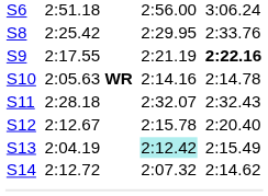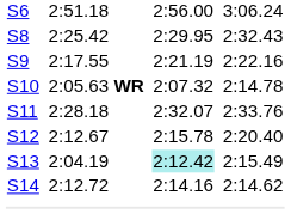 <table>
 <tr>
 <td><a href='#'>S6</a></td>
 <td></td>
 <td>2:51.18</td>
 <td></td>
 <td>2:56.00</td>
 <td></td>
 <td>3:06.24</td>
 </tr>
 <tr>
 <td><a href='#'>S8</a></td>
 <td></td>
 <td>2:25.42</td>
 <td></td>
 <td>2:29.95</td>
 <td></td>
-<td>2:33.76</td>
+<td>2:32.43</td>
 </tr>
 <tr>
 <td><a href='#'>S9</a></td>
 <td></td>
 <td>2:17.55</td>
 <td></td>
 <td>2:21.19</td>
 <td></td>
-<td><strong>2:22.16</strong></td>
+<td>2:22.16</td>
 </tr>
 <tr>
 <td><a href='#'>S10</a></td>
 <td></td>
 <td>2:05.63 <strong>WR</strong></td>
 <td></td>
-<td>2:14.16</td>
+<td>2:07.32</td>
 <td></td>
 <td>2:14.78</td>
 </tr>
 <tr>
 <td><a href='#'>S11</a></td>
 <td></td>
 <td>2:28.18</td>
 <td></td>
 <td>2:32.07</td>
 <td></td>
-<td>2:32.43</td>
+<td>2:33.76</td>
 </tr>
 <tr>
 <td><a href='#'>S12</a></td>
 <td></td>
 <td>2:12.67</td>
 <td></td>
 <td>2:15.78</td>
 <td></td>
 <td>2:20.40</td>
 </tr>
 <tr>
 <td><a href='#'>S13</a></td>
 <td></td>
 <td>2:04.19</td>
 <td></td>
 <td style="background: paleturquoise;">2:12.42</td>
 <td></td>
 <td>2:15.49</td>
 </tr>
 <tr>
 <td><a href='#'>S14</a></td>
 <td></td>
 <td>2:12.72</td>
 <td></td>
-<td>2:07.32</td>
+<td>2:14.16</td>
 <td></td>
 <td>2:14.62</td>
 </tr>
 <tr>
 <td colspan=7></td>
 </tr>
 <tr>
 </tr>
 <tr bgcolor= e8e8e8>
 <td colspan=7></td>
 </tr>
 </table>
